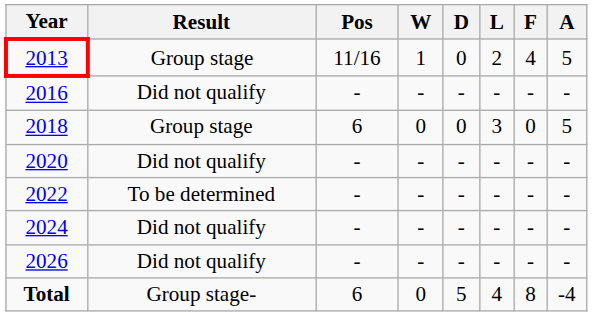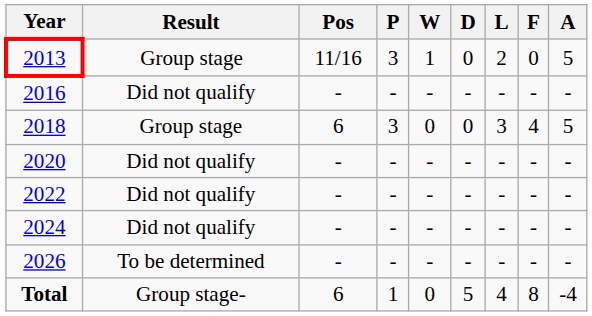 <table class="wikitable" style="width:50%; text-align:center;">
 <tr>
 <th>Year</th>
 <th>Result</th>
 <th>Pos</th>
+<th>P</th>
 <th>W</th>
 <th>D</th>
 <th>L</th>
 <th>F</th>
 <th>A</th>
 </tr>
 <tr>
 <td style="border: 3px solid red"> <a href='#'>2013</a></td>
 <td>Group stage</td>
 <td>11/16</td>
+<td>3</td>
 <td>1</td>
 <td>0</td>
 <td>2</td>
-<td>4</td>
+<td>0</td>
 <td>5</td>
 </tr>
 <tr 1>
 <td> <a href='#'>2016</a></td>
 <td>Did not qualify</td>
 <td>-</td>
 <td>-</td>
 <td>-</td>
 <td>-</td>
 <td>-</td>
 <td>-</td>
+<td>-</td>
 </tr>
 <tr>
 <td> <a href='#'>2018</a></td>
 <td>Group stage</td>
 <td>6</td>
+<td>3</td>
 <td>0</td>
 <td>0</td>
 <td>3</td>
-<td>0</td>
+<td>4</td>
 <td>5</td>
 </tr>
 <tr>
 <td> <a href='#'>2020</a></td>
 <td>Did not qualify</td>
 <td>-</td>
 <td>-</td>
 <td>-</td>
 <td>-</td>
 <td>-</td>
 <td>-</td>
+<td>-</td>
 </tr>
 <tr>
 <td> <a href='#'>2022</a></td>
-<td>To be determined</td>
+<td>Did not qualify</td>
+<td>-</td>
 <td>-</td>
 <td>-</td>
 <td>-</td>
 <td>-</td>
 <td>-</td>
 <td>-</td>
 </tr>
 <tr>
 <td> <a href='#'>2024</a></td>
 <td>Did not qualify</td>
 <td>-</td>
 <td>-</td>
 <td>-</td>
 <td>-</td>
 <td>-</td>
 <td>-</td>
+<td>-</td>
 </tr>
 <tr>
 <td> <a href='#'>2026</a></td>
-<td>Did not qualify</td>
+<td>To be determined</td>
+<td>-</td>
 <td>-</td>
 <td>-</td>
 <td>-</td>
 <td>-</td>
 <td>-</td>
 <td>-</td>
 </tr>
 <tr 9>
 <td><strong>Total</strong></td>
 <td>Group stage-</td>
 <td>6</td>
+<td>1</td>
 <td>0</td>
 <td>5</td>
 <td>4</td>
 <td>8</td>
 <td>-4</td>
 </tr>
 </table>
